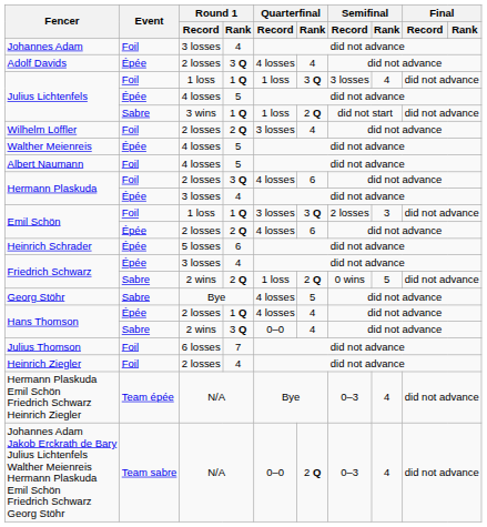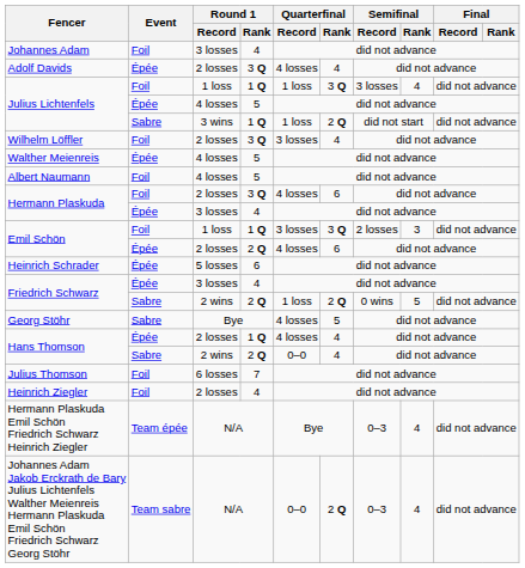 <table class=wikitable style="font-size:90%">
 <tr>
 <th rowspan="2">Fencer</th>
 <th rowspan="2">Event</th>
 <th colspan="2">Round 1</th>
 <th colspan="2">Quarterfinal</th>
 <th colspan="2">Semifinal</th>
 <th colspan="2">Final</th>
 </tr>
 <tr>
 <th>Record</th>
 <th>Rank</th>
 <th>Record</th>
 <th>Rank</th>
 <th>Record</th>
 <th>Rank</th>
 <th>Record</th>
 <th>Rank</th>
 </tr>
 <tr>
 <td><a href='#'>Johannes Adam</a></td>
 <td><a href='#'>Foil</a></td>
 <td align=center>3 losses</td>
 <td align=center>4</td>
 <td align=center colspan=6>did not advance</td>
 </tr>
 <tr>
 <td><a href='#'>Adolf Davids</a></td>
 <td><a href='#'>Épée</a></td>
 <td align=center>2 losses</td>
 <td align=center>3 <strong>Q</strong></td>
 <td align=center>4 losses</td>
 <td align=center>4</td>
 <td align=center colspan=4>did not advance</td>
 </tr>
 <tr>
 <td rowspan=3><a href='#'>Julius Lichtenfels</a></td>
 <td><a href='#'>Foil</a></td>
 <td align=center>1 loss</td>
 <td align=center>1 <strong>Q</strong></td>
 <td align=center>1 loss</td>
 <td align=center>3 <strong>Q</strong></td>
 <td align=center>3 losses</td>
 <td align=center>4</td>
 <td align=center colspan=2>did not advance</td>
 </tr>
 <tr>
 <td><a href='#'>Épée</a></td>
 <td align=center>4 losses</td>
 <td align=center>5</td>
 <td align=center colspan=6>did not advance</td>
 </tr>
 <tr>
 <td><a href='#'>Sabre</a></td>
 <td align=center>3 wins</td>
 <td align=center>1 <strong>Q</strong></td>
 <td align=center>1 loss</td>
 <td align=center>2 <strong>Q</strong></td>
 <td align=center colspan=2>did not start</td>
 <td align=center colspan=2>did not advance</td>
 </tr>
 <tr>
 <td><a href='#'>Wilhelm Löffler</a></td>
 <td><a href='#'>Foil</a></td>
 <td align=center>2 losses</td>
-<td align=center>2 <strong>Q</strong></td>
+<td align=center>3 <strong>Q</strong></td>
 <td align=center>3 losses</td>
 <td align=center>4</td>
 <td align=center colspan=4>did not advance</td>
 </tr>
 <tr>
 <td><a href='#'>Walther Meienreis</a></td>
 <td><a href='#'>Épée</a></td>
 <td align=center>4 losses</td>
 <td align=center>5</td>
 <td align=center colspan=6>did not advance</td>
 </tr>
 <tr>
 <td><a href='#'>Albert Naumann</a></td>
 <td><a href='#'>Foil</a></td>
 <td align=center>4 losses</td>
 <td align=center>5</td>
 <td align=center colspan=6>did not advance</td>
 </tr>
 <tr>
 <td rowspan=2><a href='#'>Hermann Plaskuda</a></td>
 <td><a href='#'>Foil</a></td>
 <td align=center>2 losses</td>
 <td align=center>3 <strong>Q</strong></td>
 <td align=center>4 losses</td>
 <td align=center>6</td>
 <td align=center colspan=6>did not advance</td>
 </tr>
 <tr>
 <td><a href='#'>Épée</a></td>
 <td align=center>3 losses</td>
 <td align=center>4</td>
 <td align=center colspan=6>did not advance</td>
 </tr>
 <tr>
 <td rowspan=2><a href='#'>Emil Schön</a></td>
 <td><a href='#'>Foil</a></td>
 <td align=center>1 loss</td>
 <td align=center>1 <strong>Q</strong></td>
 <td align=center>3 losses</td>
 <td align=center>3 <strong>Q</strong></td>
 <td align=center>2 losses</td>
 <td align=center>3</td>
 <td align=center colspan=2>did not advance</td>
 </tr>
 <tr>
 <td><a href='#'>Épée</a></td>
 <td align=center>2 losses</td>
 <td align=center>2 <strong>Q</strong></td>
 <td align=center>4 losses</td>
 <td align=center>6</td>
 <td align=center colspan=6>did not advance</td>
 </tr>
 <tr>
 <td><a href='#'>Heinrich Schrader</a></td>
 <td><a href='#'>Épée</a></td>
 <td align=center>5 losses</td>
 <td align=center>6</td>
 <td align=center colspan=6>did not advance</td>
 </tr>
 <tr>
 <td rowspan=2><a href='#'>Friedrich Schwarz</a></td>
 <td><a href='#'>Épée</a></td>
 <td align=center>3 losses</td>
 <td align=center>4</td>
 <td align=center colspan=6>did not advance</td>
 </tr>
 <tr>
 <td><a href='#'>Sabre</a></td>
 <td align=center>2 wins</td>
 <td align=center>2 <strong>Q</strong></td>
 <td align=center>1 loss</td>
 <td align=center>2 <strong>Q</strong></td>
 <td align=center>0 wins</td>
 <td align=center>5</td>
 <td align=center colspan=6>did not advance</td>
 </tr>
 <tr>
 <td><a href='#'>Georg Stöhr</a></td>
 <td><a href='#'>Sabre</a></td>
 <td align=center colspan=2>Bye</td>
 <td align=center>4 losses</td>
 <td align=center>5</td>
 <td align=center colspan=4>did not advance</td>
 </tr>
 <tr>
 <td rowspan=2><a href='#'>Hans Thomson</a></td>
 <td><a href='#'>Épée</a></td>
 <td align=center>2 losses</td>
 <td align=center>1 <strong>Q</strong></td>
 <td align=center>4 losses</td>
 <td align=center>4</td>
 <td align=center colspan=4>did not advance</td>
 </tr>
 <tr>
 <td><a href='#'>Sabre</a></td>
 <td align=center>2 wins</td>
-<td align=center>3 <strong>Q</strong></td>
+<td align=center>2 <strong>Q</strong></td>
 <td align=center>0–0</td>
 <td align=center>4</td>
 <td align=center colspan=4>did not advance</td>
 </tr>
 <tr>
 <td><a href='#'>Julius Thomson</a></td>
 <td><a href='#'>Foil</a></td>
 <td align=center>6 losses</td>
 <td align=center>7</td>
 <td align=center colspan=6>did not advance</td>
 </tr>
 <tr>
 <td><a href='#'>Heinrich Ziegler</a></td>
 <td><a href='#'>Foil</a></td>
 <td align=center>2 losses</td>
 <td align=center>4</td>
 <td align=center colspan=6>did not advance</td>
 </tr>
 <tr>
 <td>Hermann Plaskuda <br> Emil Schön <br> Friedrich Schwarz <br> Heinrich Ziegler</td>
 <td><a href='#'>Team épée</a></td>
 <td align=center colspan=2>N/A</td>
 <td align=center colspan=2>Bye</td>
 <td align=center>0–3</td>
 <td align=center>4</td>
 <td align=center colspan=2>did not advance</td>
 </tr>
 <tr>
 <td>Johannes Adam <br> <a href='#'>Jakob Erckrath de Bary</a> <br> Julius Lichtenfels <br> Walther Meienreis <br> Hermann Plaskuda <br> Emil Schön <br> Friedrich Schwarz <br> Georg Stöhr</td>
 <td><a href='#'>Team sabre</a></td>
 <td align=center colspan=2>N/A</td>
 <td align=center>0–0</td>
 <td align=center>2 <strong>Q</strong></td>
 <td align=center>0–3</td>
 <td align=center>4</td>
 <td align=center colspan=2>did not advance</td>
 </tr>
 </table>
